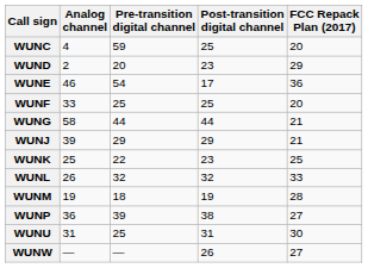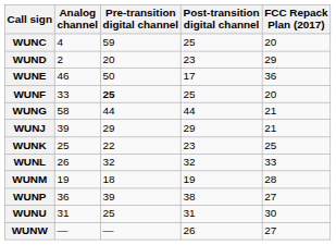 <table class="wikitable">
 <tr>
 <th>Call sign</th>
 <th>Analog<br>channel</th>
 <th>Pre-transition<br>digital channel</th>
 <th>Post-transition<br>digital channel</th>
 <th>FCC Repack<br>Plan (2017)</th>
 </tr>
 <tr>
 <th>WUNC</th>
 <td>4</td>
 <td>59</td>
 <td>25</td>
 <td>20</td>
 </tr>
 <tr>
 <th>WUND</th>
 <td>2</td>
 <td>20</td>
 <td>23</td>
 <td>29</td>
 </tr>
 <tr>
 <th>WUNE</th>
 <td>46</td>
-<td>54</td>
+<td>50</td>
 <td>17</td>
 <td>36</td>
 </tr>
 <tr>
 <th>WUNF</th>
 <td>33</td>
-<td>25</td>
+<td><strong>25</strong></td>
 <td>25</td>
 <td>20</td>
 </tr>
 <tr>
 <th>WUNG</th>
 <td>58</td>
 <td>44</td>
 <td>44</td>
 <td>21</td>
 </tr>
 <tr>
 <th>WUNJ</th>
 <td>39</td>
 <td>29</td>
 <td>29</td>
 <td>21</td>
 </tr>
 <tr>
 <th>WUNK</th>
 <td>25</td>
 <td>22</td>
 <td>23</td>
 <td>25</td>
 </tr>
 <tr>
 <th>WUNL</th>
 <td>26</td>
 <td>32</td>
 <td>32</td>
 <td>33</td>
 </tr>
 <tr>
 <th>WUNM</th>
 <td>19</td>
 <td>18</td>
 <td>19</td>
 <td>28</td>
 </tr>
 <tr>
 <th>WUNP</th>
 <td>36</td>
 <td>39</td>
 <td>38</td>
 <td>27</td>
 </tr>
 <tr>
 <th>WUNU</th>
 <td>31</td>
 <td>25</td>
 <td>31</td>
 <td>30</td>
 </tr>
 <tr>
 <th>WUNW</th>
 <td>—</td>
 <td>—</td>
 <td>26</td>
 <td>27</td>
 </tr>
 </table>
